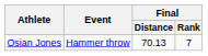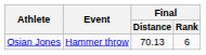 <table class="wikitable" style="font-size:90%">
 <tr>
 <th rowspan=2>Athlete</th>
 <th rowspan=2>Event</th>
 <th colspan=2>Final</th>
 </tr>
 <tr style="font-size:95%">
 <th>Distance</th>
 <th>Rank</th>
 </tr>
 <tr align=center>
 <td align=left><a href='#'>Osian Jones</a></td>
 <td align=left><a href='#'>Hammer throw</a></td>
 <td>70.13</td>
-<td>7</td>
+<td>6</td>
 </tr>
 </table>
